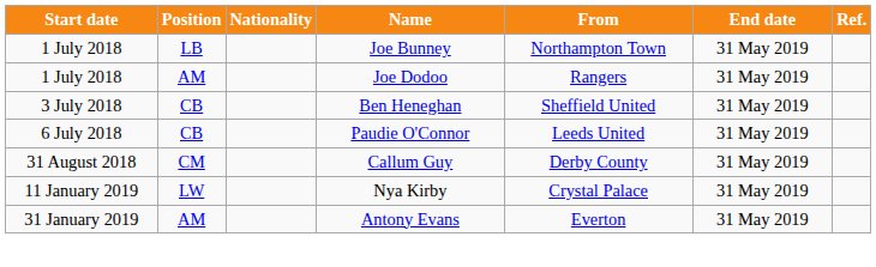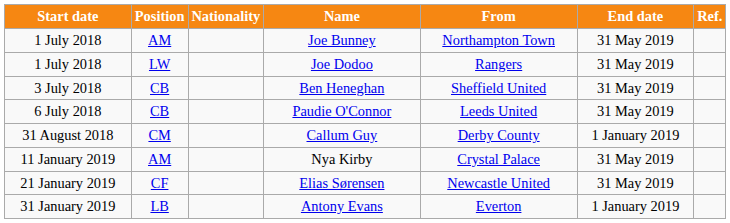 <table class="wikitable" style="text-align:center; font-size:90%; ">
 <tr>
 <th style="background:#F68712; color:white; width:120px;">Start date</th>
 <th style="background:#F68712; color:white; width:50px;">Position</th>
 <th style="background:#F68712; color:white; width:50px;">Nationality</th>
 <th style="background:#F68712; color:white; width:150px;">Name</th>
 <th style="background:#F68712; color:white; width:150px;">From</th>
 <th style="background:#F68712; color:white; width:110px;">End date</th>
 <th style="background:#F68712; color:white; width:25px;">Ref.</th>
 </tr>
 <tr>
 <td>1 July 2018</td>
-<td><a href='#'>LB</a></td>
+<td><a href='#'>AM</a></td>
 <td></td>
 <td><a href='#'>Joe Bunney</a></td>
 <td><a href='#'>Northampton Town</a></td>
 <td>31 May 2019</td>
 <td></td>
 </tr>
 <tr>
 <td>1 July 2018</td>
-<td><a href='#'>AM</a></td>
+<td><a href='#'>LW</a></td>
 <td></td>
 <td><a href='#'>Joe Dodoo</a></td>
 <td><a href='#'>Rangers</a></td>
 <td>31 May 2019</td>
 <td></td>
 </tr>
 <tr>
 <td>3 July 2018</td>
 <td><a href='#'>CB</a></td>
 <td></td>
 <td><a href='#'>Ben Heneghan</a></td>
 <td><a href='#'>Sheffield United</a></td>
 <td>31 May 2019</td>
 <td></td>
 </tr>
 <tr>
 <td>6 July 2018</td>
 <td><a href='#'>CB</a></td>
 <td></td>
 <td><a href='#'>Paudie O'Connor</a></td>
 <td><a href='#'>Leeds United</a></td>
 <td>31 May 2019</td>
 <td></td>
 </tr>
 <tr>
 <td>31 August 2018</td>
 <td><a href='#'>CM</a></td>
 <td></td>
 <td><a href='#'>Callum Guy</a></td>
 <td><a href='#'>Derby County</a></td>
-<td>31 May 2019</td>
+<td>1 January 2019</td>
 <td></td>
 </tr>
 <tr>
 <td>11 January 2019</td>
-<td><a href='#'>LW</a></td>
+<td><a href='#'>AM</a></td>
 <td></td>
 <td>Nya Kirby</td>
 <td><a href='#'>Crystal Palace</a></td>
 <td>31 May 2019</td>
 <td></td>
 </tr>
 <tr>
+<td>21 January 2019</td>
+<td><a href='#'>CF</a></td>
+<td></td>
+<td><a href='#'>Elias Sørensen</a></td>
+<td><a href='#'>Newcastle United</a></td>
+<td>31 May 2019</td>
+<td></td>
+</tr>
+<tr>
 <td>31 January 2019</td>
-<td><a href='#'>AM</a></td>
+<td><a href='#'>LB</a></td>
 <td></td>
 <td><a href='#'>Antony Evans</a></td>
 <td><a href='#'>Everton</a></td>
-<td>31 May 2019</td>
+<td>1 January 2019</td>
 <td></td>
 </tr>
 </table>
